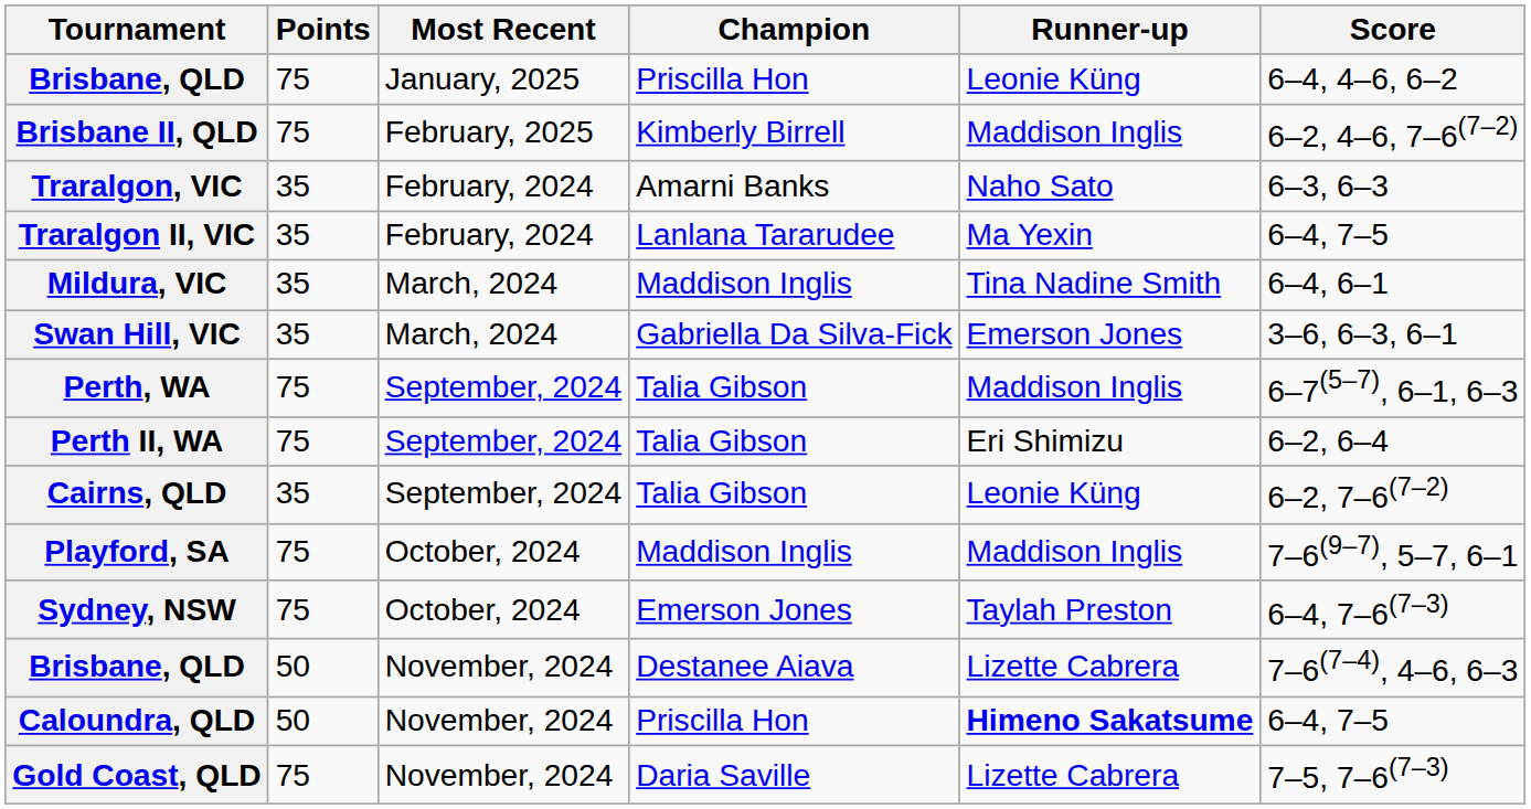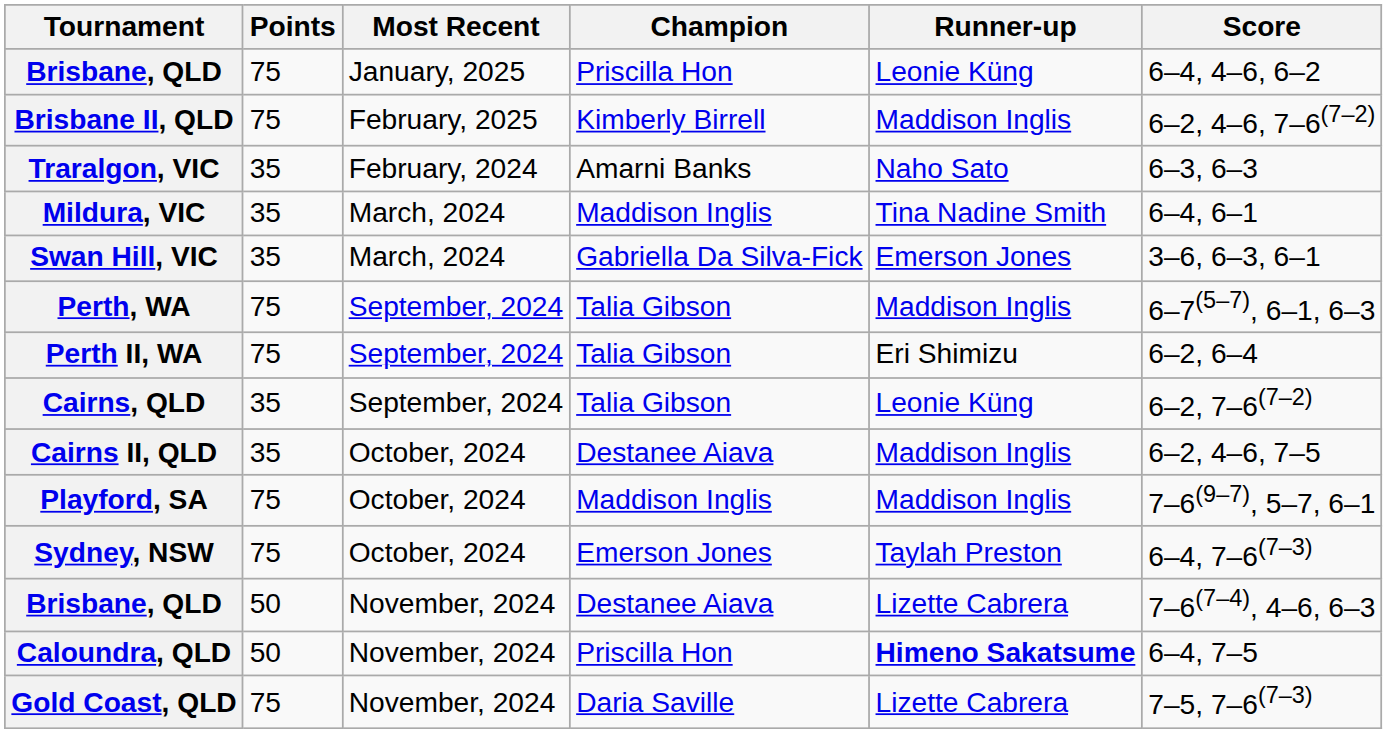 <table class="wikitable plainrowheaders nowrap">
 <tr>
 <th>Tournament</th>
 <th>Points</th>
 <th>Most Recent</th>
 <th>Champion</th>
 <th>Runner-up</th>
 <th>Score</th>
 </tr>
 <tr>
 <th scope="row"><a href='#'>Brisbane</a>, QLD</th>
 <td>75</td>
 <td>January, 2025</td>
 <td> <a href='#'>Priscilla Hon</a></td>
 <td> <a href='#'>Leonie Küng</a></td>
 <td>6–4, 4–6, 6–2</td>
 </tr>
 <tr>
 <th scope="row"><a href='#'>Brisbane II</a>, QLD</th>
 <td>75</td>
 <td>February, 2025</td>
 <td> <a href='#'>Kimberly Birrell</a></td>
 <td> <a href='#'>Maddison Inglis</a></td>
 <td>6–2, 4–6, 7–6<sup>(7–2)</sup></td>
 </tr>
 <tr>
 <th scope="row"><a href='#'>Traralgon</a>, VIC</th>
 <td>35</td>
 <td>February, 2024</td>
 <td> Amarni Banks</td>
 <td> <a href='#'>Naho Sato</a></td>
 <td>6–3, 6–3</td>
-</tr>
-<tr>
-<th scope="row"><a href='#'>Traralgon</a> II, VIC</th>
-<td>35</td>
-<td>February, 2024</td>
-<td> <a href='#'>Lanlana Tararudee</a></td>
-<td> <a href='#'>Ma Yexin</a></td>
-<td>6–4, 7–5</td>
 </tr>
 <tr>
 <th scope="row"><a href='#'>Mildura</a>, VIC</th>
 <td>35</td>
 <td>March, 2024</td>
 <td> <a href='#'>Maddison Inglis</a></td>
 <td> <a href='#'>Tina Nadine Smith</a></td>
 <td>6–4, 6–1</td>
 </tr>
 <tr>
 <th scope="row"><a href='#'>Swan Hill</a>, VIC</th>
 <td>35</td>
 <td>March, 2024</td>
 <td> <a href='#'>Gabriella Da Silva-Fick</a></td>
 <td> <a href='#'>Emerson Jones</a></td>
 <td>3–6, 6–3, 6–1</td>
 </tr>
 <tr>
 <th scope="row"><a href='#'>Perth</a>, WA</th>
 <td>75</td>
 <td><a href='#'>September, 2024</a></td>
 <td> <a href='#'>Talia Gibson</a></td>
 <td> <a href='#'>Maddison Inglis</a></td>
 <td>6–7<sup>(5–7)</sup>, 6–1, 6–3</td>
 </tr>
 <tr>
 <th scope="row"><a href='#'>Perth</a> II, WA</th>
 <td>75</td>
 <td><a href='#'>September, 2024</a></td>
 <td> <a href='#'>Talia Gibson</a></td>
 <td> Eri Shimizu</td>
 <td>6–2, 6–4</td>
 </tr>
 <tr>
 <th scope="row"><a href='#'>Cairns</a>, QLD</th>
 <td>35</td>
 <td>September, 2024</td>
 <td> <a href='#'>Talia Gibson</a></td>
 <td> <a href='#'>Leonie Küng</a></td>
 <td>6–2, 7–6<sup>(7–2)</sup></td>
 </tr>
 <tr>
+<th scope="row"><a href='#'>Cairns</a> II, QLD</th>
+<td>35</td>
+<td>October, 2024</td>
+<td> <a href='#'>Destanee Aiava</a></td>
+<td> <a href='#'>Maddison Inglis</a></td>
+<td>6–2, 4–6, 7–5</td>
+</tr>
+<tr>
 <th scope="row"><a href='#'>Playford</a>, SA</th>
 <td>75</td>
 <td>October, 2024</td>
 <td> <a href='#'>Maddison Inglis</a></td>
 <td> <a href='#'>Maddison Inglis</a></td>
 <td>7–6<sup>(9–7)</sup>, 5–7, 6–1</td>
 </tr>
 <tr>
 <th scope="row"><a href='#'>Sydney</a>, NSW</th>
 <td>75</td>
 <td>October, 2024</td>
 <td> <a href='#'>Emerson Jones</a></td>
 <td> <a href='#'>Taylah Preston</a></td>
 <td>6–4, 7–6<sup>(7–3)</sup></td>
 </tr>
 <tr>
 <th scope="row"><a href='#'>Brisbane</a>, QLD</th>
 <td>50</td>
 <td>November, 2024</td>
 <td> <a href='#'>Destanee Aiava</a></td>
 <td> <a href='#'>Lizette Cabrera</a></td>
 <td>7–6<sup>(7–4)</sup>, 4–6, 6–3</td>
 </tr>
 <tr>
 <th scope="row"><a href='#'>Caloundra</a>, QLD</th>
 <td>50</td>
 <td>November, 2024</td>
 <td> <a href='#'>Priscilla Hon</a></td>
 <td><strong> <a href='#'>Himeno Sakatsume</a></strong></td>
 <td>6–4, 7–5</td>
 </tr>
 <tr>
 <th scope="row"><a href='#'>Gold Coast</a>, QLD</th>
 <td>75</td>
 <td>November, 2024</td>
 <td> <a href='#'>Daria Saville</a></td>
 <td> <a href='#'>Lizette Cabrera</a></td>
 <td>7–5, 7–6<sup>(7–3)</sup></td>
 </tr>
 </table>
